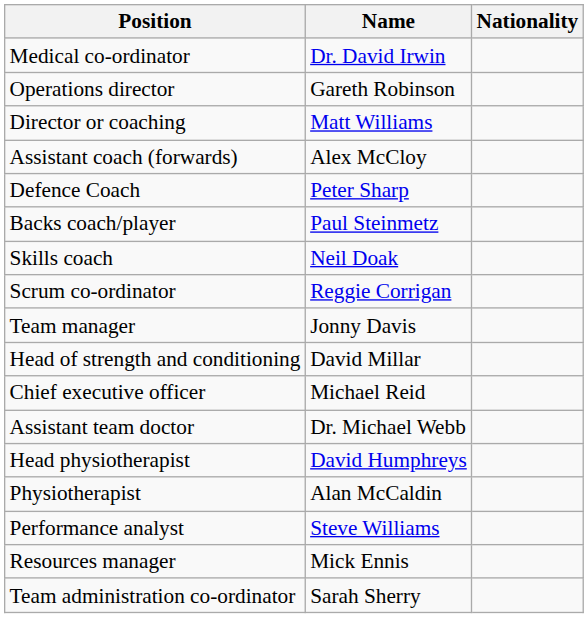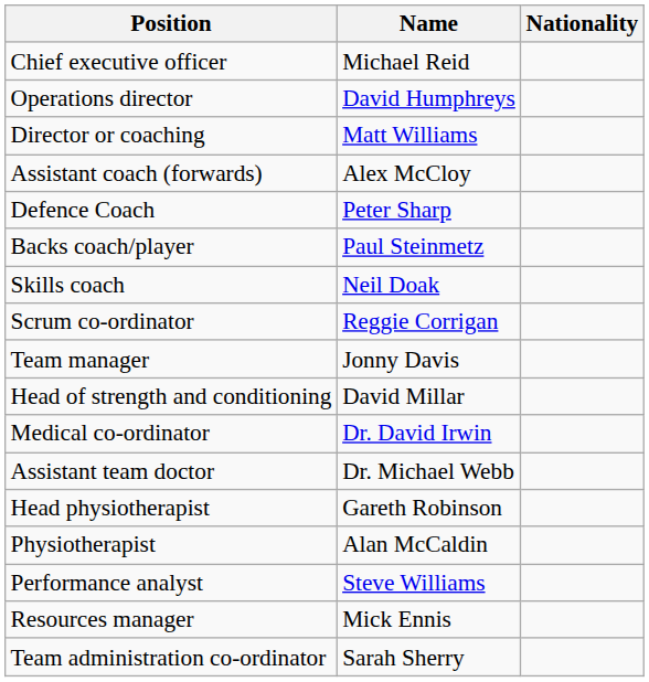 <table class="wikitable">
 <tr>
 <th>Position</th>
 <th>Name</th>
 <th>Nationality</th>
 </tr>
 <tr>
-<td>Medical co-ordinator</td>
-<td><a href='#'>Dr. David Irwin</a></td>
+<td>Chief executive officer</td>
+<td>Michael Reid</td>
 <td></td>
 </tr>
 <tr>
 <td>Operations director</td>
-<td>Gareth Robinson</td>
+<td><a href='#'>David Humphreys</a></td>
 <td></td>
 </tr>
 <tr>
 <td>Director or coaching</td>
 <td><a href='#'>Matt Williams</a></td>
 <td></td>
 </tr>
 <tr>
 <td>Assistant coach (forwards)</td>
 <td>Alex McCloy</td>
 <td></td>
 </tr>
 <tr>
 <td>Defence Coach</td>
 <td><a href='#'>Peter Sharp</a></td>
 <td></td>
 </tr>
 <tr>
 <td>Backs coach/player</td>
 <td><a href='#'>Paul Steinmetz</a></td>
 <td></td>
 </tr>
 <tr>
 <td>Skills coach</td>
 <td><a href='#'>Neil Doak</a></td>
 <td></td>
 </tr>
 <tr>
 <td>Scrum co-ordinator</td>
 <td><a href='#'>Reggie Corrigan</a></td>
 <td></td>
 </tr>
 <tr>
 <td>Team manager</td>
 <td>Jonny Davis</td>
 <td></td>
 </tr>
 <tr>
 <td>Head of strength and conditioning</td>
 <td>David Millar</td>
 <td></td>
 </tr>
 <tr>
-<td>Chief executive officer</td>
-<td>Michael Reid</td>
+<td>Medical co-ordinator</td>
+<td><a href='#'>Dr. David Irwin</a></td>
 <td></td>
 </tr>
 <tr>
 <td>Assistant team doctor</td>
 <td>Dr. Michael Webb</td>
 <td></td>
 </tr>
 <tr>
 <td>Head physiotherapist</td>
-<td><a href='#'>David Humphreys</a></td>
+<td>Gareth Robinson</td>
 <td></td>
 </tr>
 <tr>
 <td>Physiotherapist</td>
 <td>Alan McCaldin</td>
 <td></td>
 </tr>
 <tr>
 <td>Performance analyst</td>
 <td><a href='#'>Steve Williams</a></td>
 <td></td>
 </tr>
 <tr>
 <td>Resources manager</td>
 <td>Mick Ennis</td>
 <td></td>
 </tr>
 <tr>
 <td>Team administration co-ordinator</td>
 <td>Sarah Sherry</td>
 <td></td>
 </tr>
 </table>
